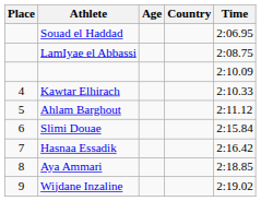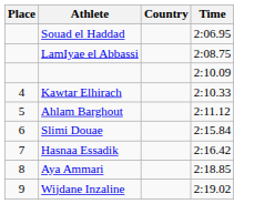 <table class="wikitable mw-datatable sortable">
 <tr>
 <th>Place</th>
 <th>Athlete</th>
-<th>Age</th>
 <th>Country</th>
 <th>Time</th>
 </tr>
 <tr>
 <td align=center></td>
 <td><a href='#'>Souad el Haddad</a></td>
 <td></td>
-<td></td>
 <td>2:06.95</td>
 </tr>
 <tr>
 <td align=center></td>
 <td><a href='#'>LamIyae el Abbassi</a></td>
 <td></td>
-<td></td>
 <td>2:08.75</td>
 </tr>
 <tr>
 <td align=center></td>
-<td></td>
 <td></td>
 <td></td>
 <td>2:10.09</td>
 </tr>
 <tr>
 <td align=center>4</td>
 <td><a href='#'>Kawtar Elhirach</a></td>
 <td></td>
-<td></td>
 <td>2:10.33</td>
 </tr>
 <tr>
 <td align=center>5</td>
 <td><a href='#'>Ahlam Barghout</a></td>
-<td></td>
 <td></td>
 <td>2:11.12</td>
 </tr>
 <tr>
 <td align=center>6</td>
 <td><a href='#'>Slimi Douae</a></td>
 <td></td>
-<td></td>
 <td>2:15.84</td>
 </tr>
 <tr>
 <td align=center>7</td>
 <td><a href='#'>Hasnaa Essadik</a></td>
-<td></td>
 <td></td>
 <td>2:16.42</td>
 </tr>
 <tr>
 <td align=center>8</td>
 <td><a href='#'>Aya Ammari</a></td>
 <td></td>
-<td></td>
 <td>2:18.85</td>
 </tr>
 <tr>
 <td align=center>9</td>
 <td><a href='#'>Wijdane Inzaline</a></td>
 <td></td>
-<td></td>
 <td>2:19.02</td>
 </tr>
 </table>
